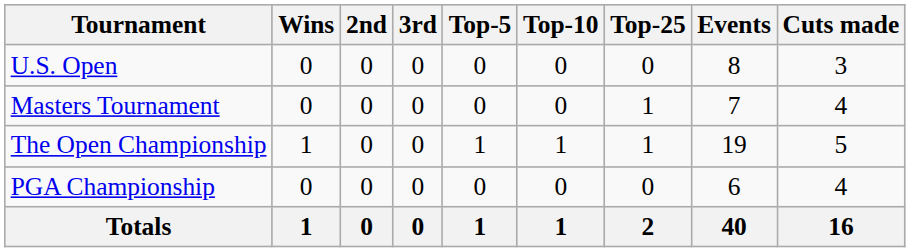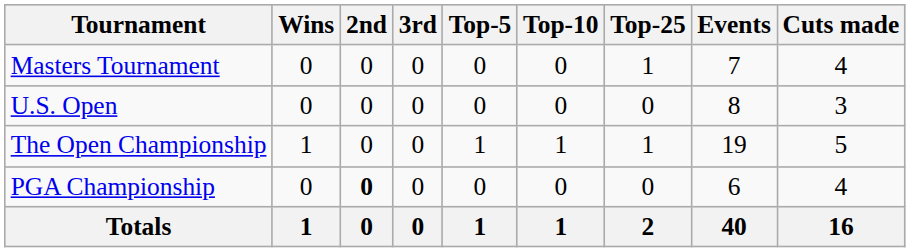 <table class=wikitable style=text-align:center>
 <tr>
 <th>Tournament</th>
 <th>Wins</th>
 <th>2nd</th>
 <th>3rd</th>
 <th>Top-5</th>
 <th>Top-10</th>
 <th>Top-25</th>
 <th>Events</th>
 <th>Cuts made</th>
 </tr>
 <tr>
+<td align=left><a href='#'>Masters Tournament</a></td>
+<td>0</td>
+<td>0</td>
+<td>0</td>
+<td>0</td>
+<td>0</td>
+<td>1</td>
+<td>7</td>
+<td>4</td>
+</tr>
+<tr>
 <td align=left><a href='#'>U.S. Open</a></td>
 <td>0</td>
 <td>0</td>
 <td>0</td>
 <td>0</td>
 <td>0</td>
 <td>0</td>
 <td>8</td>
 <td>3</td>
-</tr>
-<tr>
-<td align=left><a href='#'>Masters Tournament</a></td>
-<td>0</td>
-<td>0</td>
-<td>0</td>
-<td>0</td>
-<td>0</td>
-<td>1</td>
-<td>7</td>
-<td>4</td>
 </tr>
 <tr>
 <td align=left><a href='#'>The Open Championship</a></td>
 <td>1</td>
 <td>0</td>
 <td>0</td>
 <td>1</td>
 <td>1</td>
 <td>1</td>
 <td>19</td>
 <td>5</td>
 </tr>
 <tr>
 <td align=left><a href='#'>PGA Championship</a></td>
 <td>0</td>
-<td>0</td>
+<td><strong>0</strong></td>
 <td>0</td>
 <td>0</td>
 <td>0</td>
 <td>0</td>
 <td>6</td>
 <td>4</td>
 </tr>
 <tr>
 <th>Totals</th>
 <th>1</th>
 <th>0</th>
 <th>0</th>
 <th>1</th>
 <th>1</th>
 <th>2</th>
 <th>40</th>
 <th>16</th>
 </tr>
 </table>
